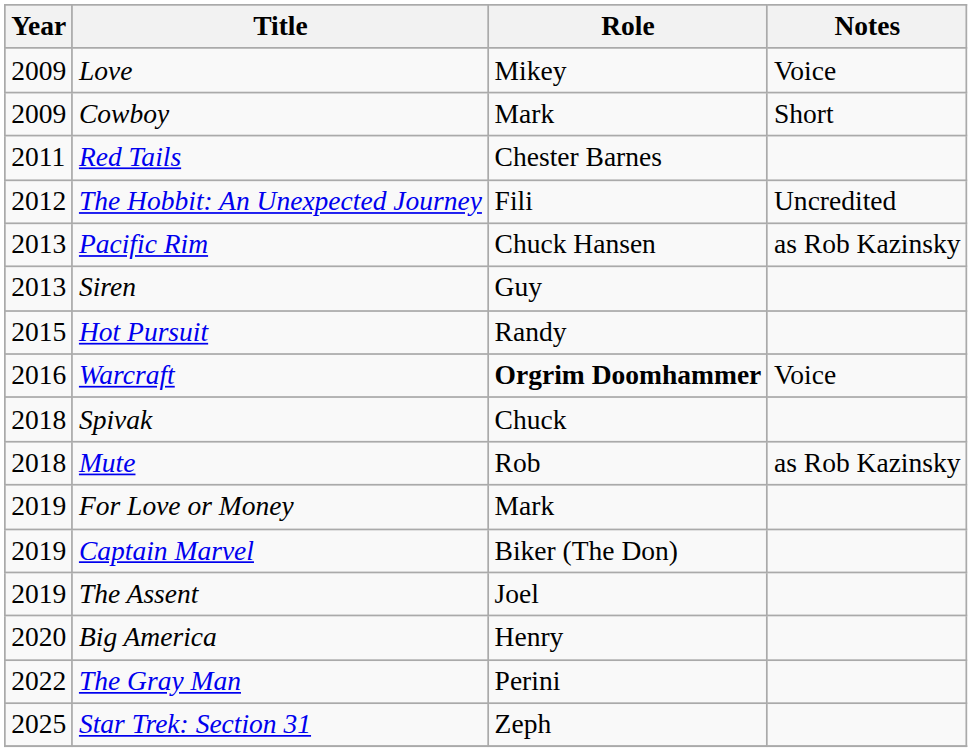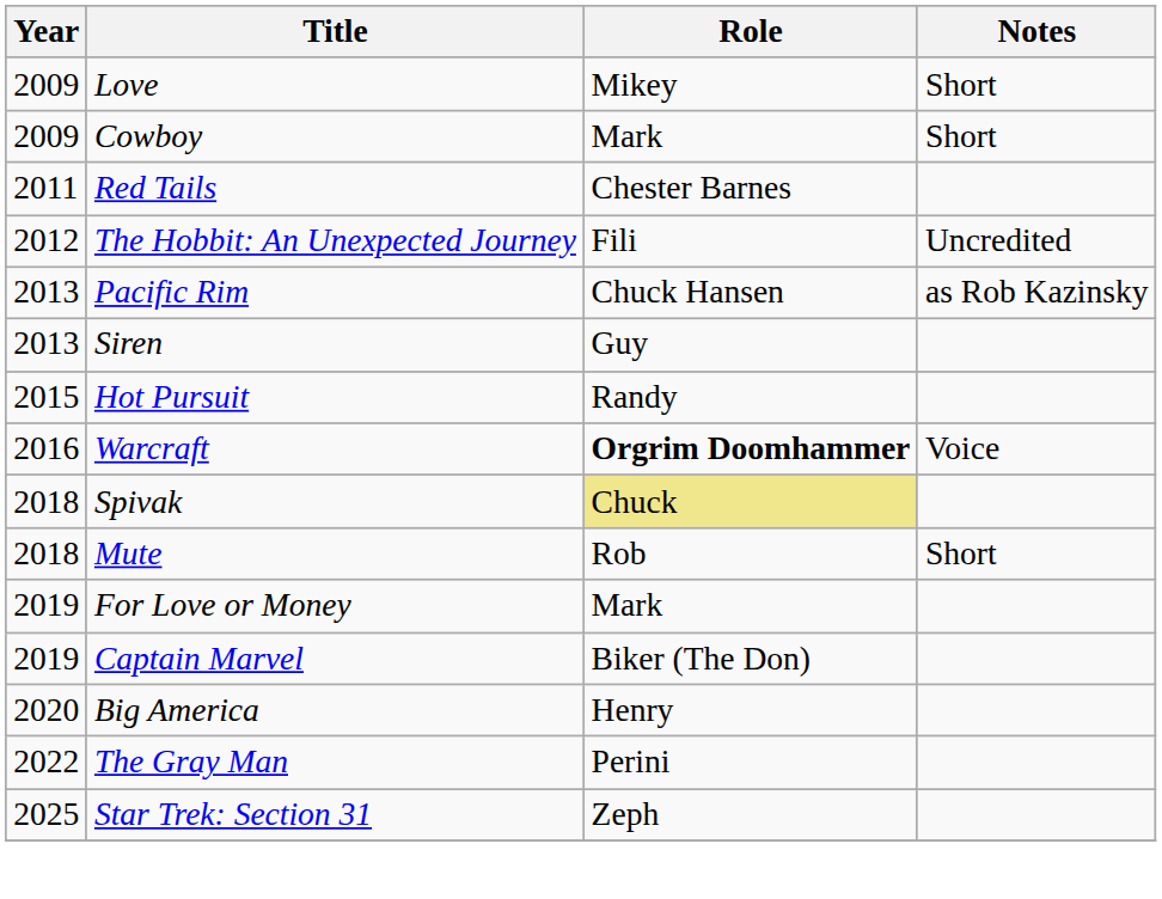 <table class = "wikitable sortable">
 <tr>
 <th>Year</th>
 <th>Title</th>
 <th>Role</th>
 <th class = "unsortable">Notes</th>
 </tr>
 <tr>
 <td>2009</td>
 <td><em>Love</em></td>
 <td>Mikey</td>
-<td>Voice</td>
+<td>Short</td>
 </tr>
 <tr>
 <td>2009</td>
 <td><em>Cowboy</em></td>
 <td>Mark</td>
 <td>Short</td>
 </tr>
 <tr>
 <td>2011</td>
 <td><em><a href='#'>Red Tails</a></em></td>
 <td>Chester Barnes</td>
 <td></td>
 </tr>
 <tr>
 <td>2012</td>
 <td><em><a href='#'>The Hobbit: An Unexpected Journey</a></em></td>
 <td>Fili</td>
 <td>Uncredited</td>
 </tr>
 <tr>
 <td>2013</td>
 <td><em><a href='#'>Pacific Rim</a></em></td>
 <td>Chuck Hansen</td>
 <td>as Rob Kazinsky</td>
 </tr>
 <tr>
 <td>2013</td>
 <td><em>Siren</em></td>
 <td>Guy</td>
 <td></td>
 </tr>
 <tr>
 <td>2015</td>
 <td><em><a href='#'>Hot Pursuit</a></em></td>
 <td>Randy</td>
 <td></td>
 </tr>
 <tr>
 <td>2016</td>
 <td><em><a href='#'>Warcraft</a></em></td>
 <td><strong>Orgrim Doomhammer</strong></td>
 <td>Voice</td>
 </tr>
 <tr>
 <td>2018</td>
 <td><em>Spivak</em></td>
-<td>Chuck</td>
+<td style="background: khaki;">Chuck</td>
 <td></td>
 </tr>
 <tr>
 <td>2018</td>
 <td><em><a href='#'>Mute</a></em></td>
 <td>Rob</td>
-<td>as Rob Kazinsky</td>
+<td>Short</td>
 </tr>
 <tr>
 <td>2019</td>
 <td><em>For Love or Money</em></td>
 <td>Mark</td>
 <td></td>
 </tr>
 <tr>
 <td>2019</td>
 <td><em><a href='#'>Captain Marvel</a></em></td>
 <td>Biker (The Don)</td>
-<td></td>
-</tr>
-<tr>
-<td>2019</td>
-<td><em>The Assent</em></td>
-<td>Joel</td>
 <td></td>
 </tr>
 <tr>
 <td>2020</td>
 <td><em>Big America</em></td>
 <td>Henry</td>
 <td></td>
 </tr>
 <tr>
 <td>2022</td>
 <td><em><a href='#'>The Gray Man</a></em></td>
 <td>Perini</td>
 <td></td>
 </tr>
 <tr>
 <td>2025</td>
 <td><em><a href='#'>Star Trek: Section 31</a></em></td>
 <td>Zeph</td>
 <td></td>
 </tr>
 <tr>
 </tr>
 </table>
